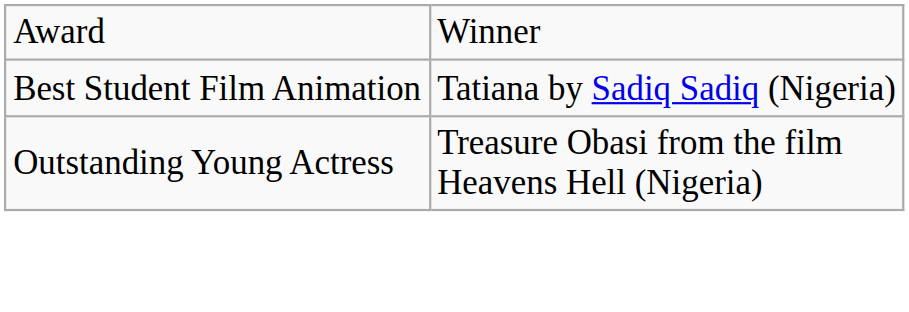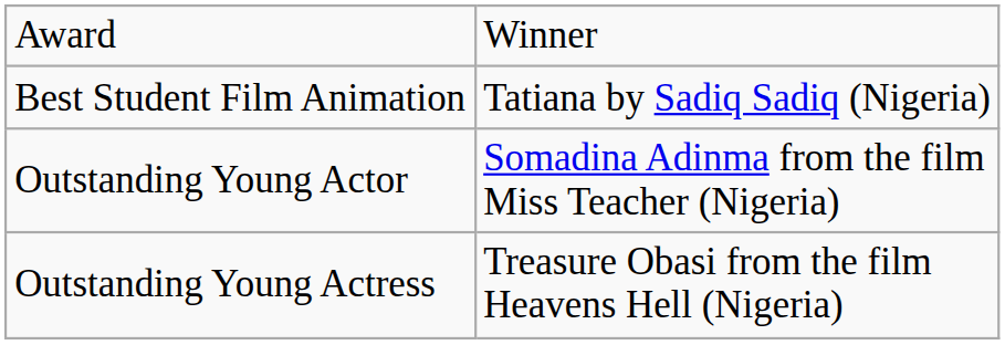 <table class="wikitable">
 <tr>
 <td>Award</td>
 <td>Winner</td>
 </tr>
 <tr>
 <td>Best Student Film Animation</td>
 <td>Tatiana by <a href='#'>Sadiq Sadiq</a> (Nigeria)</td>
 </tr>
 <tr>
+<td>Outstanding Young Actor</td>
+<td><a href='#'>Somadina Adinma</a> from the film<br>Miss Teacher (Nigeria)</td>
+</tr>
+<tr>
 <td>Outstanding Young Actress</td>
 <td>Treasure Obasi from the film<br>Heavens Hell (Nigeria)</td>
 </tr>
 </table>
